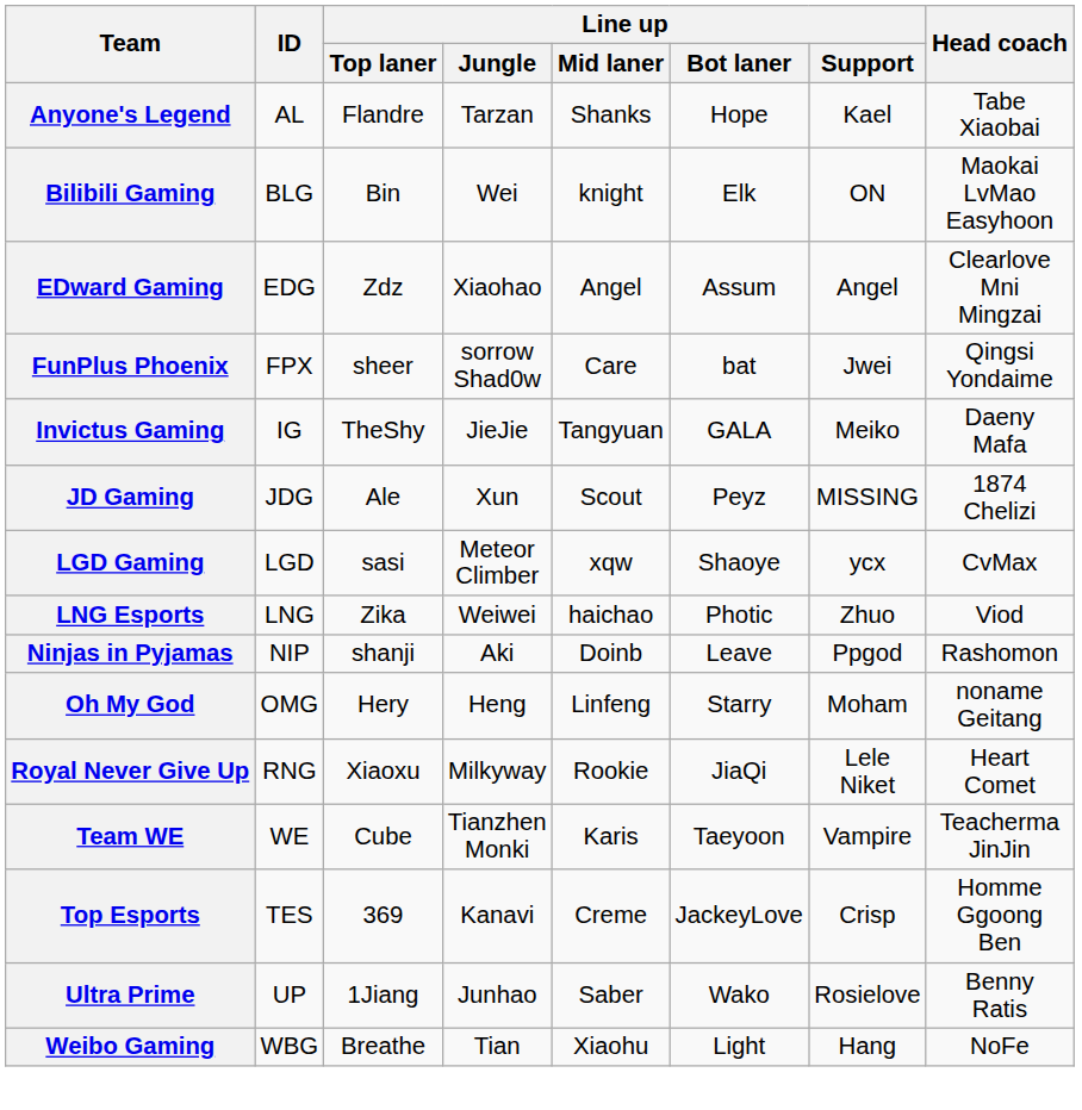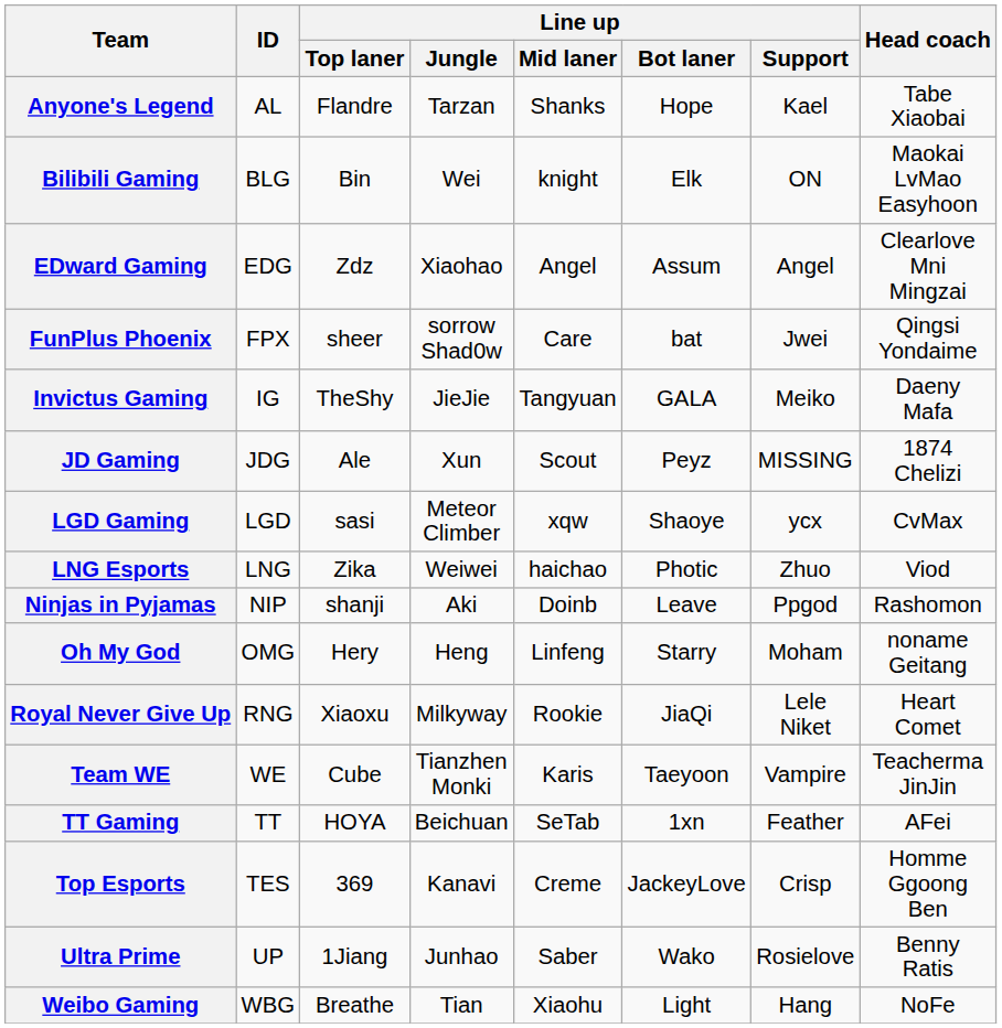 <table class="wikitable sortable" style="text-align:center">
 <tr>
 <th rowspan="2">Team</th>
 <th rowspan="2">ID</th>
 <th colspan="5">Line up</th>
 <th rowspan="2">Head coach</th>
 </tr>
 <tr>
 <th>Top laner</th>
 <th>Jungle</th>
 <th>Mid laner</th>
 <th>Bot laner</th>
 <th>Support</th>
 </tr>
 <tr>
 <th><a href='#'>Anyone's Legend</a></th>
 <td>AL</td>
 <td>Flandre</td>
 <td>Tarzan</td>
 <td>Shanks</td>
 <td>Hope</td>
 <td>Kael</td>
 <td>Tabe<br> Xiaobai</td>
 </tr>
 <tr>
 <th><a href='#'>Bilibili Gaming</a></th>
 <td>BLG</td>
 <td>Bin</td>
 <td>Wei</td>
 <td>knight</td>
 <td>Elk</td>
 <td>ON</td>
 <td>Maokai<br>LvMao<br>Easyhoon</td>
 </tr>
 <tr>
 <th><a href='#'>EDward Gaming</a></th>
 <td>EDG</td>
 <td>Zdz</td>
 <td>Xiaohao</td>
 <td>Angel</td>
 <td>Assum</td>
 <td>Angel</td>
 <td>Clearlove<br>Mni<br>Mingzai</td>
 </tr>
 <tr>
 <th><a href='#'>FunPlus Phoenix</a></th>
 <td>FPX</td>
 <td>sheer</td>
 <td>sorrow<br>Shad0w</td>
 <td>Care</td>
 <td>bat</td>
 <td>Jwei</td>
 <td>Qingsi<br>Yondaime</td>
 </tr>
 <tr>
 <th><a href='#'>Invictus Gaming</a></th>
 <td>IG</td>
 <td>TheShy</td>
 <td>JieJie</td>
 <td>Tangyuan</td>
 <td>GALA</td>
 <td>Meiko</td>
 <td>Daeny<br>Mafa</td>
 </tr>
 <tr>
 <th><a href='#'>JD Gaming</a></th>
 <td>JDG</td>
 <td>Ale</td>
 <td>Xun</td>
 <td>Scout</td>
 <td>Peyz</td>
 <td>MISSING</td>
 <td>1874<br>Chelizi</td>
 </tr>
 <tr>
 <th><a href='#'>LGD Gaming</a></th>
 <td>LGD</td>
 <td>sasi</td>
 <td>Meteor<br> Climber</td>
 <td>xqw</td>
 <td>Shaoye</td>
 <td>ycx</td>
 <td>CvMax</td>
 </tr>
 <tr>
 <th><a href='#'>LNG Esports</a></th>
 <td>LNG</td>
 <td>Zika</td>
 <td>Weiwei</td>
 <td>haichao</td>
 <td>Photic</td>
 <td>Zhuo</td>
 <td>Viod</td>
 </tr>
 <tr>
 <th><a href='#'>Ninjas in Pyjamas</a></th>
 <td>NIP</td>
 <td>shanji</td>
 <td>Aki</td>
 <td>Doinb</td>
 <td>Leave</td>
 <td>Ppgod</td>
 <td>Rashomon</td>
 </tr>
 <tr>
 <th><a href='#'>Oh My God</a></th>
 <td>OMG</td>
 <td>Hery</td>
 <td>Heng</td>
 <td>Linfeng</td>
 <td>Starry</td>
 <td>Moham</td>
 <td>noname<br>Geitang</td>
 </tr>
 <tr>
 <th><a href='#'>Royal Never Give Up</a></th>
 <td>RNG</td>
 <td>Xiaoxu</td>
 <td>Milkyway</td>
 <td>Rookie</td>
 <td>JiaQi</td>
 <td>Lele<br>Niket</td>
 <td>Heart<br>Comet</td>
 </tr>
 <tr>
 <th><a href='#'>Team WE</a></th>
 <td>WE</td>
 <td>Cube</td>
 <td>Tianzhen<br>Monki</td>
 <td>Karis</td>
 <td>Taeyoon</td>
 <td>Vampire</td>
 <td>Teacherma<br>JinJin</td>
 </tr>
 <tr>
+<th><a href='#'>TT Gaming</a></th>
+<td>TT</td>
+<td>HOYA</td>
+<td>Beichuan</td>
+<td>SeTab</td>
+<td>1xn</td>
+<td>Feather</td>
+<td>AFei</td>
+</tr>
+<tr>
 <th><a href='#'>Top Esports</a></th>
 <td>TES</td>
 <td>369</td>
 <td>Kanavi</td>
 <td>Creme</td>
 <td>JackeyLove</td>
 <td>Crisp</td>
 <td>Homme<br>Ggoong<br>Ben</td>
 </tr>
 <tr>
 <th><a href='#'>Ultra Prime</a></th>
 <td>UP</td>
 <td>1Jiang</td>
 <td>Junhao</td>
 <td>Saber</td>
 <td>Wako</td>
 <td>Rosielove</td>
 <td>Benny<br>Ratis</td>
 </tr>
 <tr>
 <th><a href='#'>Weibo Gaming</a></th>
 <td>WBG</td>
 <td>Breathe</td>
 <td>Tian</td>
 <td>Xiaohu</td>
 <td>Light</td>
 <td>Hang</td>
 <td>NoFe</td>
 </tr>
 </table>
